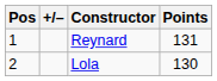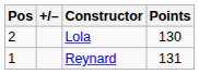 <table class="wikitable" style="font-size: 95%;">
 <tr>
 <th>Pos</th>
 <th>+/–</th>
 <th>Constructor</th>
 <th>Points</th>
 </tr>
 <tr>
+<td>2</td>
+<td align="left"></td>
+<td> <a href='#'>Lola</a></td>
+<td align="center">130</td>
+</tr>
+<tr>
 <td>1</td>
 <td align="left"></td>
 <td> <a href='#'>Reynard</a></td>
 <td align="center">131</td>
 </tr>
-<tr>
-<td>2</td>
-<td align="left"></td>
-<td> <a href='#'>Lola</a></td>
-<td align="center">130</td>
-</tr>
 </table>
